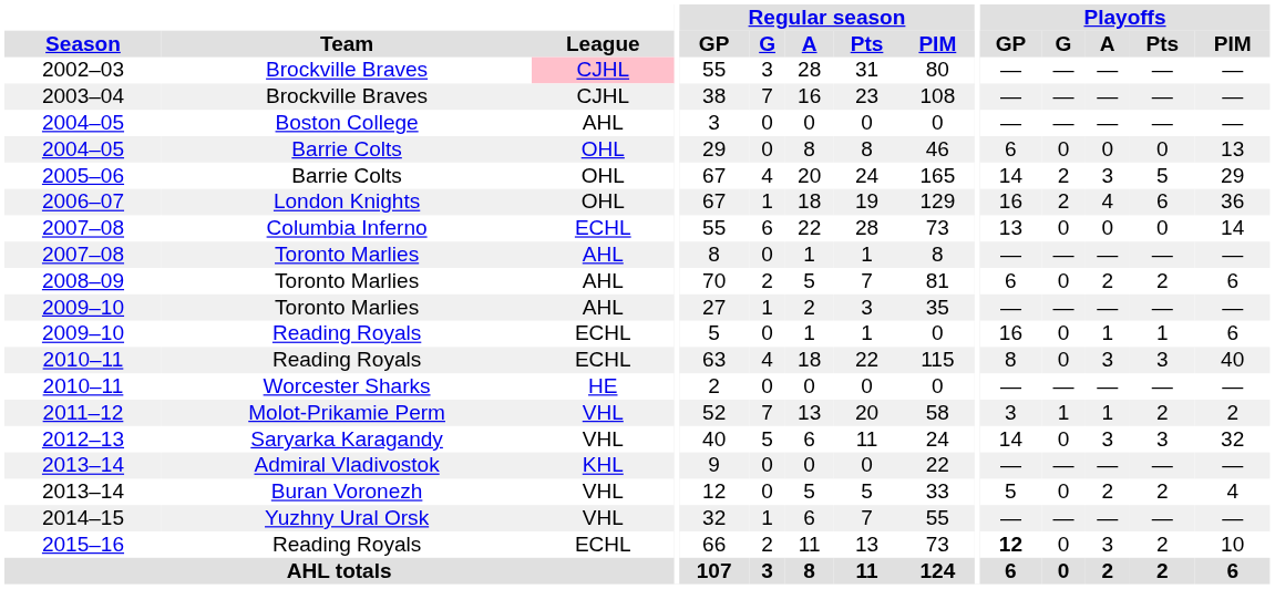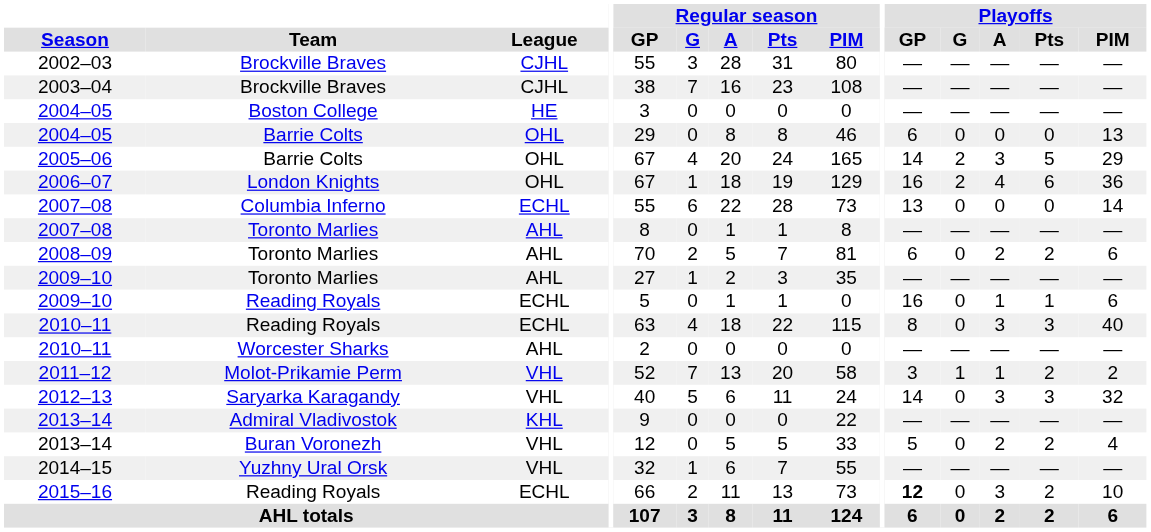 <table border="0" cellpadding="1" cellspacing="0" style="text-align:center; width:60em">
 <tr bgcolor="#e0e0e0">
 <th colspan="3" bgcolor="#ffffff"></th>
 <th rowspan="99" bgcolor="#ffffff"></th>
 <th colspan="5"><a href='#'>Regular season</a></th>
 <th rowspan="99" bgcolor="#ffffff"></th>
 <th colspan="5"><a href='#'>Playoffs</a></th>
 </tr>
 <tr bgcolor="#e0e0e0">
 <th><a href='#'>Season</a></th>
 <th>Team</th>
 <th>League</th>
 <th>GP</th>
 <th><a href='#'>G</a></th>
 <th><a href='#'>A</a></th>
 <th><a href='#'>Pts</a></th>
 <th><a href='#'>PIM</a></th>
 <th>GP</th>
 <th>G</th>
 <th>A</th>
 <th>Pts</th>
 <th>PIM</th>
 </tr>
 <tr>
 <td>2002–03</td>
 <td><a href='#'>Brockville Braves</a></td>
-<td style="background: pink;"><a href='#'>CJHL</a></td>
+<td><a href='#'>CJHL</a></td>
 <td>55</td>
 <td>3</td>
 <td>28</td>
 <td>31</td>
 <td>80</td>
 <td>—</td>
 <td>—</td>
 <td>—</td>
 <td>—</td>
 <td>—</td>
 </tr>
 <tr style="background:#f0f0f0;">
 <td>2003–04</td>
 <td>Brockville Braves</td>
 <td>CJHL</td>
 <td>38</td>
 <td>7</td>
 <td>16</td>
 <td>23</td>
 <td>108</td>
 <td>—</td>
 <td>—</td>
 <td>—</td>
 <td>—</td>
 <td>—</td>
 </tr>
 <tr>
 <td><a href='#'>2004–05</a></td>
 <td><a href='#'>Boston College</a></td>
-<td>AHL</td>
+<td><a href='#'>HE</a></td>
 <td>3</td>
 <td>0</td>
 <td>0</td>
 <td>0</td>
 <td>0</td>
 <td>—</td>
 <td>—</td>
 <td>—</td>
 <td>—</td>
 <td>—</td>
 </tr>
 <tr style="background:#f0f0f0;">
 <td><a href='#'>2004–05</a></td>
 <td><a href='#'>Barrie Colts</a></td>
 <td><a href='#'>OHL</a></td>
 <td>29</td>
 <td>0</td>
 <td>8</td>
 <td>8</td>
 <td>46</td>
 <td>6</td>
 <td>0</td>
 <td>0</td>
 <td>0</td>
 <td>13</td>
 </tr>
 <tr>
 <td><a href='#'>2005–06</a></td>
 <td>Barrie Colts</td>
 <td>OHL</td>
 <td>67</td>
 <td>4</td>
 <td>20</td>
 <td>24</td>
 <td>165</td>
 <td>14</td>
 <td>2</td>
 <td>3</td>
 <td>5</td>
 <td>29</td>
 </tr>
 <tr style="background:#f0f0f0;">
 <td><a href='#'>2006–07</a></td>
 <td><a href='#'>London Knights</a></td>
 <td>OHL</td>
 <td>67</td>
 <td>1</td>
 <td>18</td>
 <td>19</td>
 <td>129</td>
 <td>16</td>
 <td>2</td>
 <td>4</td>
 <td>6</td>
 <td>36</td>
 </tr>
 <tr>
 <td><a href='#'>2007–08</a></td>
 <td><a href='#'>Columbia Inferno</a></td>
 <td><a href='#'>ECHL</a></td>
 <td>55</td>
 <td>6</td>
 <td>22</td>
 <td>28</td>
 <td>73</td>
 <td>13</td>
 <td>0</td>
 <td>0</td>
 <td>0</td>
 <td>14</td>
 </tr>
 <tr style="background:#f0f0f0;">
 <td><a href='#'>2007–08</a></td>
 <td><a href='#'>Toronto Marlies</a></td>
 <td><a href='#'>AHL</a></td>
 <td>8</td>
 <td>0</td>
 <td>1</td>
 <td>1</td>
 <td>8</td>
 <td>—</td>
 <td>—</td>
 <td>—</td>
 <td>—</td>
 <td>—</td>
 </tr>
 <tr>
 <td><a href='#'>2008–09</a></td>
 <td>Toronto Marlies</td>
 <td>AHL</td>
 <td>70</td>
 <td>2</td>
 <td>5</td>
 <td>7</td>
 <td>81</td>
 <td>6</td>
 <td>0</td>
 <td>2</td>
 <td>2</td>
 <td>6</td>
 </tr>
 <tr style="background:#f0f0f0;">
 <td><a href='#'>2009–10</a></td>
 <td>Toronto Marlies</td>
 <td>AHL</td>
 <td>27</td>
 <td>1</td>
 <td>2</td>
 <td>3</td>
 <td>35</td>
 <td>—</td>
 <td>—</td>
 <td>—</td>
 <td>—</td>
 <td>—</td>
 </tr>
 <tr>
 <td><a href='#'>2009–10</a></td>
 <td><a href='#'>Reading Royals</a></td>
 <td>ECHL</td>
 <td>5</td>
 <td>0</td>
 <td>1</td>
 <td>1</td>
 <td>0</td>
 <td>16</td>
 <td>0</td>
 <td>1</td>
 <td>1</td>
 <td>6</td>
 </tr>
 <tr style="background:#f0f0f0;">
 <td><a href='#'>2010–11</a></td>
 <td>Reading Royals</td>
 <td>ECHL</td>
 <td>63</td>
 <td>4</td>
 <td>18</td>
 <td>22</td>
 <td>115</td>
 <td>8</td>
 <td>0</td>
 <td>3</td>
 <td>3</td>
 <td>40</td>
 </tr>
 <tr>
 <td><a href='#'>2010–11</a></td>
 <td><a href='#'>Worcester Sharks</a></td>
-<td><a href='#'>HE</a></td>
+<td>AHL</td>
 <td>2</td>
 <td>0</td>
 <td>0</td>
 <td>0</td>
 <td>0</td>
 <td>—</td>
 <td>—</td>
 <td>—</td>
 <td>—</td>
 <td>—</td>
 </tr>
 <tr style="background:#f0f0f0;">
 <td><a href='#'>2011–12</a></td>
 <td><a href='#'>Molot-Prikamie Perm</a></td>
 <td><a href='#'>VHL</a></td>
 <td>52</td>
 <td>7</td>
 <td>13</td>
 <td>20</td>
 <td>58</td>
 <td>3</td>
 <td>1</td>
 <td>1</td>
 <td>2</td>
 <td>2</td>
 </tr>
 <tr>
 <td><a href='#'>2012–13</a></td>
 <td><a href='#'>Saryarka Karagandy</a></td>
 <td>VHL</td>
 <td>40</td>
 <td>5</td>
 <td>6</td>
 <td>11</td>
 <td>24</td>
 <td>14</td>
 <td>0</td>
 <td>3</td>
 <td>3</td>
 <td>32</td>
 </tr>
 <tr style="background:#f0f0f0;">
 <td><a href='#'>2013–14</a></td>
 <td><a href='#'>Admiral Vladivostok</a></td>
 <td><a href='#'>KHL</a></td>
 <td>9</td>
 <td>0</td>
 <td>0</td>
 <td>0</td>
 <td>22</td>
 <td>—</td>
 <td>—</td>
 <td>—</td>
 <td>—</td>
 <td>—</td>
 </tr>
 <tr>
 <td>2013–14</td>
 <td><a href='#'>Buran Voronezh</a></td>
 <td>VHL</td>
 <td>12</td>
 <td>0</td>
 <td>5</td>
 <td>5</td>
 <td>33</td>
 <td>5</td>
 <td>0</td>
 <td>2</td>
 <td>2</td>
 <td>4</td>
 </tr>
 <tr style="background:#f0f0f0;">
 <td>2014–15</td>
 <td><a href='#'>Yuzhny Ural Orsk</a></td>
 <td>VHL</td>
 <td>32</td>
 <td>1</td>
 <td>6</td>
 <td>7</td>
 <td>55</td>
 <td>—</td>
 <td>—</td>
 <td>—</td>
 <td>—</td>
 <td>—</td>
 </tr>
 <tr>
 <td><a href='#'>2015–16</a></td>
 <td>Reading Royals</td>
 <td>ECHL</td>
 <td>66</td>
 <td>2</td>
 <td>11</td>
 <td>13</td>
 <td>73</td>
 <td><strong>12</strong></td>
 <td>0</td>
 <td>3</td>
 <td>2</td>
 <td>10</td>
 </tr>
 <tr bgcolor="#e0e0e0">
 <th colspan="3">AHL totals</th>
 <th>107</th>
 <th>3</th>
 <th>8</th>
 <th>11</th>
 <th>124</th>
 <th>6</th>
 <th>0</th>
 <th>2</th>
 <th>2</th>
 <th>6</th>
 </tr>
 </table>
